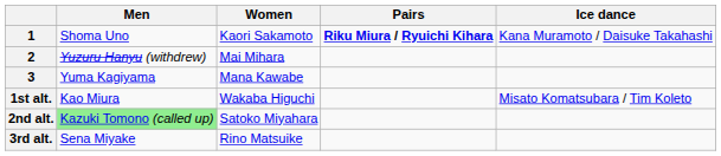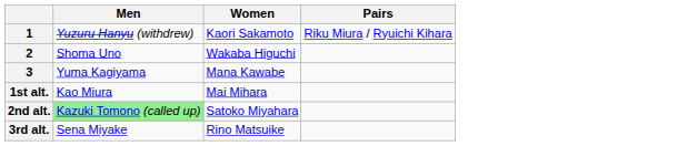 <table class="wikitable">
 <tr>
 <th></th>
 <th>Men</th>
 <th>Women</th>
 <th>Pairs</th>
-<th>Ice dance</th>
 </tr>
 <tr>
 <th>1</th>
-<td><a href='#'>Shoma Uno</a></td>
+<td><a href='#'><s><em>Yuzuru Hanyu</em></s></a> <em>(withdrew)</em></td>
 <td><a href='#'>Kaori Sakamoto</a></td>
-<td><strong><a href='#'>Riku Miura</a> / <a href='#'>Ryuichi Kihara</a></strong></td>
-<td><a href='#'>Kana Muramoto</a> / <a href='#'>Daisuke Takahashi</a></td>
+<td><a href='#'>Riku Miura</a> / <a href='#'>Ryuichi Kihara</a></td>
 </tr>
 <tr>
 <th>2</th>
-<td><a href='#'><s><em>Yuzuru Hanyu</em></s></a> <em>(withdrew)</em></td>
-<td><a href='#'>Mai Mihara</a></td>
-<td></td>
+<td><a href='#'>Shoma Uno</a></td>
+<td><a href='#'>Wakaba Higuchi</a></td>
 <td></td>
 </tr>
 <tr>
 <th>3</th>
 <td><a href='#'>Yuma Kagiyama</a></td>
 <td><a href='#'>Mana Kawabe</a></td>
 <td></td>
-<td></td>
 </tr>
 <tr>
 <th>1st alt.</th>
 <td><a href='#'>Kao Miura</a></td>
-<td><a href='#'>Wakaba Higuchi</a></td>
+<td><a href='#'>Mai Mihara</a></td>
 <td></td>
-<td><a href='#'>Misato Komatsubara</a> / <a href='#'>Tim Koleto</a></td>
 </tr>
 <tr>
 <th>2nd alt.</th>
 <td style="background: lightgreen;"><a href='#'>Kazuki Tomono</a> <em>(called up)</em></td>
 <td><a href='#'>Satoko Miyahara</a></td>
-<td></td>
 <td></td>
 </tr>
 <tr>
 <th>3rd alt.</th>
 <td><a href='#'>Sena Miyake</a></td>
 <td><a href='#'>Rino Matsuike</a></td>
 <td></td>
-<td></td>
 </tr>
 </table>
